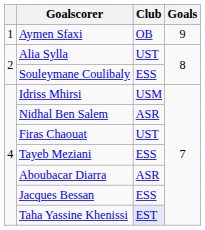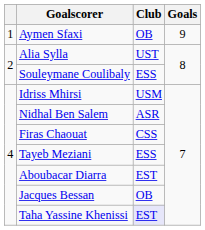 <table class="wikitable" style="font-size: 95%;">
 <tr bgcolor="#CCCCCC" align="center">
 <th scope="col"></th>
 <th scope="col">Goalscorer</th>
 <th scope="col">Club</th>
 <th scope="col">Goals</th>
 </tr>
 <tr>
 <td rowspan=1 align="center">1</td>
 <td> <a href='#'>Aymen Sfaxi</a></td>
 <td><a href='#'>OB</a></td>
 <td align="center">9</td>
 </tr>
 <tr>
 <td rowspan=2 align="center">2</td>
 <td> <a href='#'>Alia Sylla</a></td>
 <td><a href='#'>UST</a></td>
 <td rowspan=2 align="center">8</td>
 </tr>
 <tr>
 <td> <a href='#'>Souleymane Coulibaly</a></td>
 <td><a href='#'>ESS</a></td>
 </tr>
 <tr>
 <td rowspan=7 align="center">4</td>
 <td> <a href='#'>Idriss Mhirsi</a></td>
 <td><a href='#'>USM</a></td>
 <td rowspan=7 align="center">7</td>
 </tr>
 <tr>
 <td> <a href='#'>Nidhal Ben Salem</a></td>
 <td><a href='#'>ASR</a></td>
 </tr>
 <tr>
 <td> <a href='#'>Firas Chaouat</a></td>
-<td><a href='#'>UST</a></td>
+<td><a href='#'>CSS</a></td>
 </tr>
 <tr>
 <td> <a href='#'>Tayeb Meziani</a></td>
 <td><a href='#'>ESS</a></td>
 </tr>
 <tr>
 <td> <a href='#'>Aboubacar Diarra</a></td>
-<td><a href='#'>ASR</a></td>
+<td><a href='#'>EST</a></td>
 </tr>
 <tr>
 <td> <a href='#'>Jacques Bessan</a></td>
-<td><a href='#'>ESS</a></td>
+<td><a href='#'>OB</a></td>
 </tr>
 <tr>
 <td> <a href='#'>Taha Yassine Khenissi</a></td>
 <td style="background: lavender;"><a href='#'>EST</a></td>
 </tr>
 </table>
